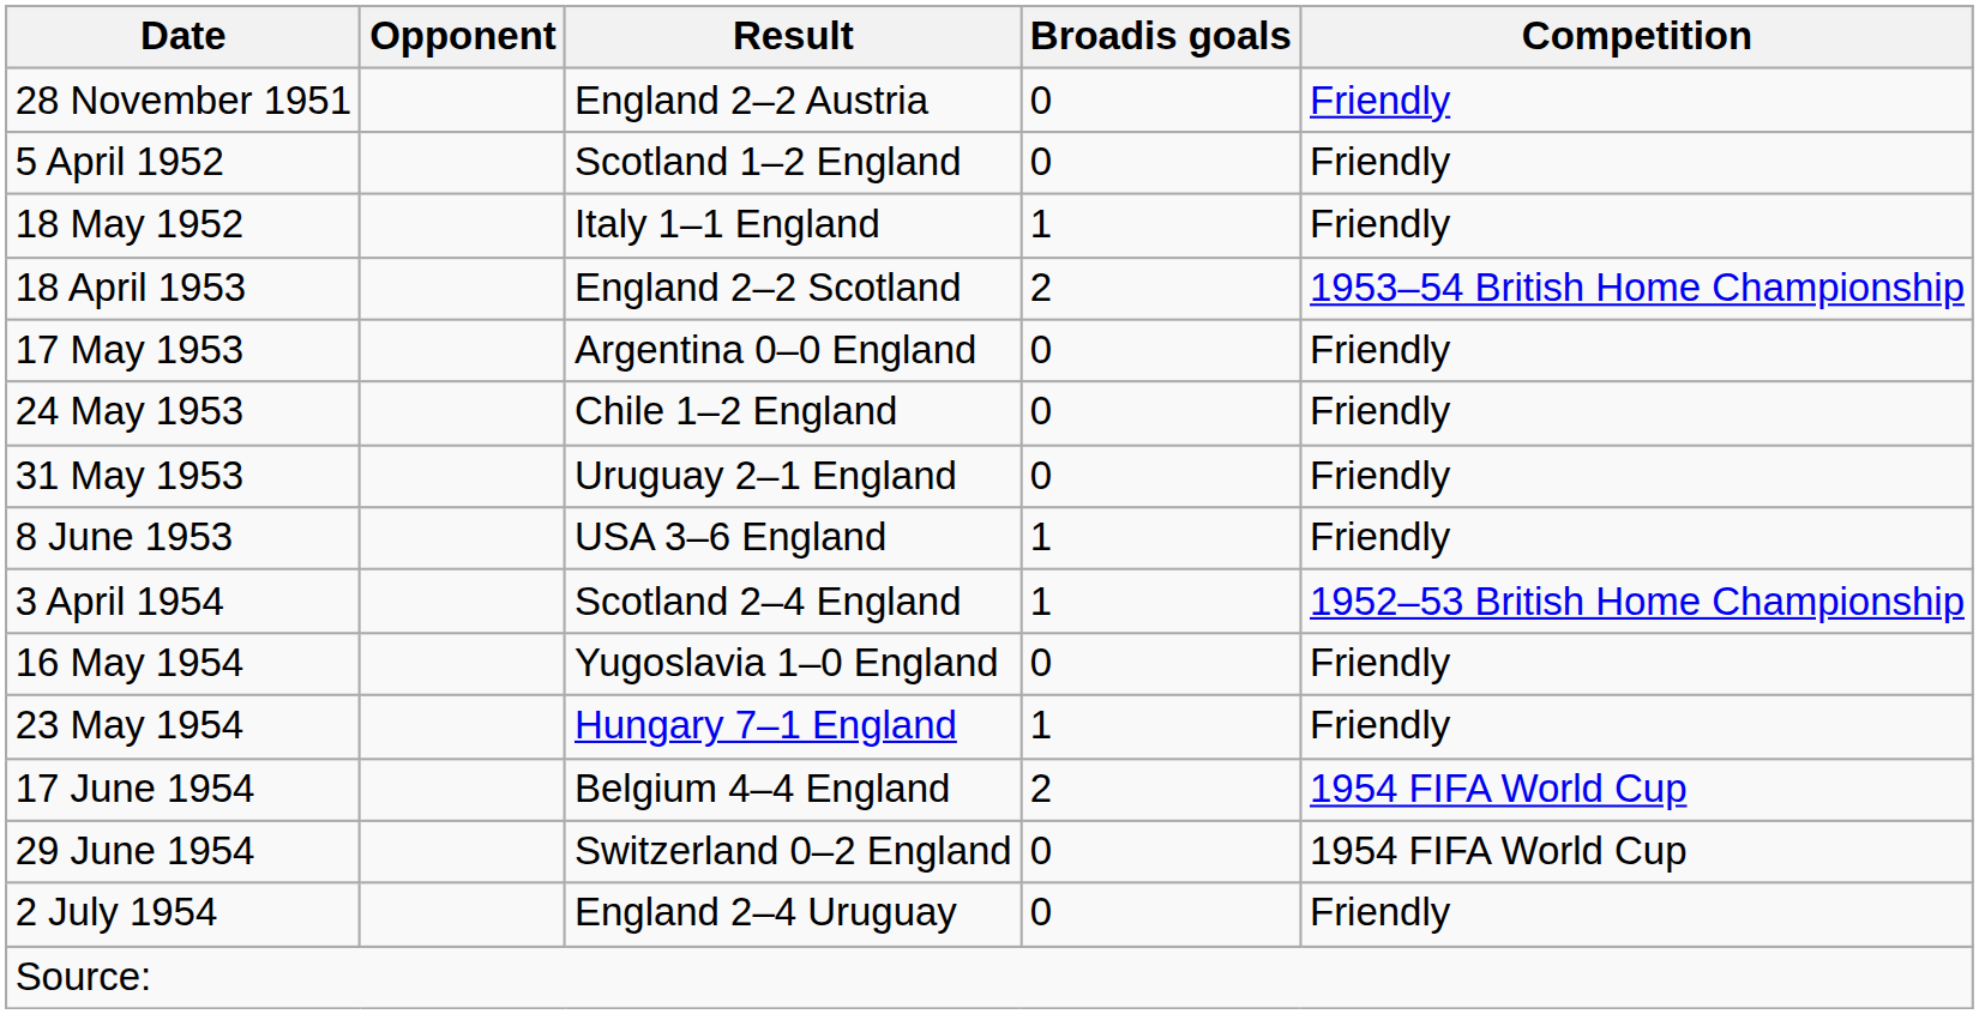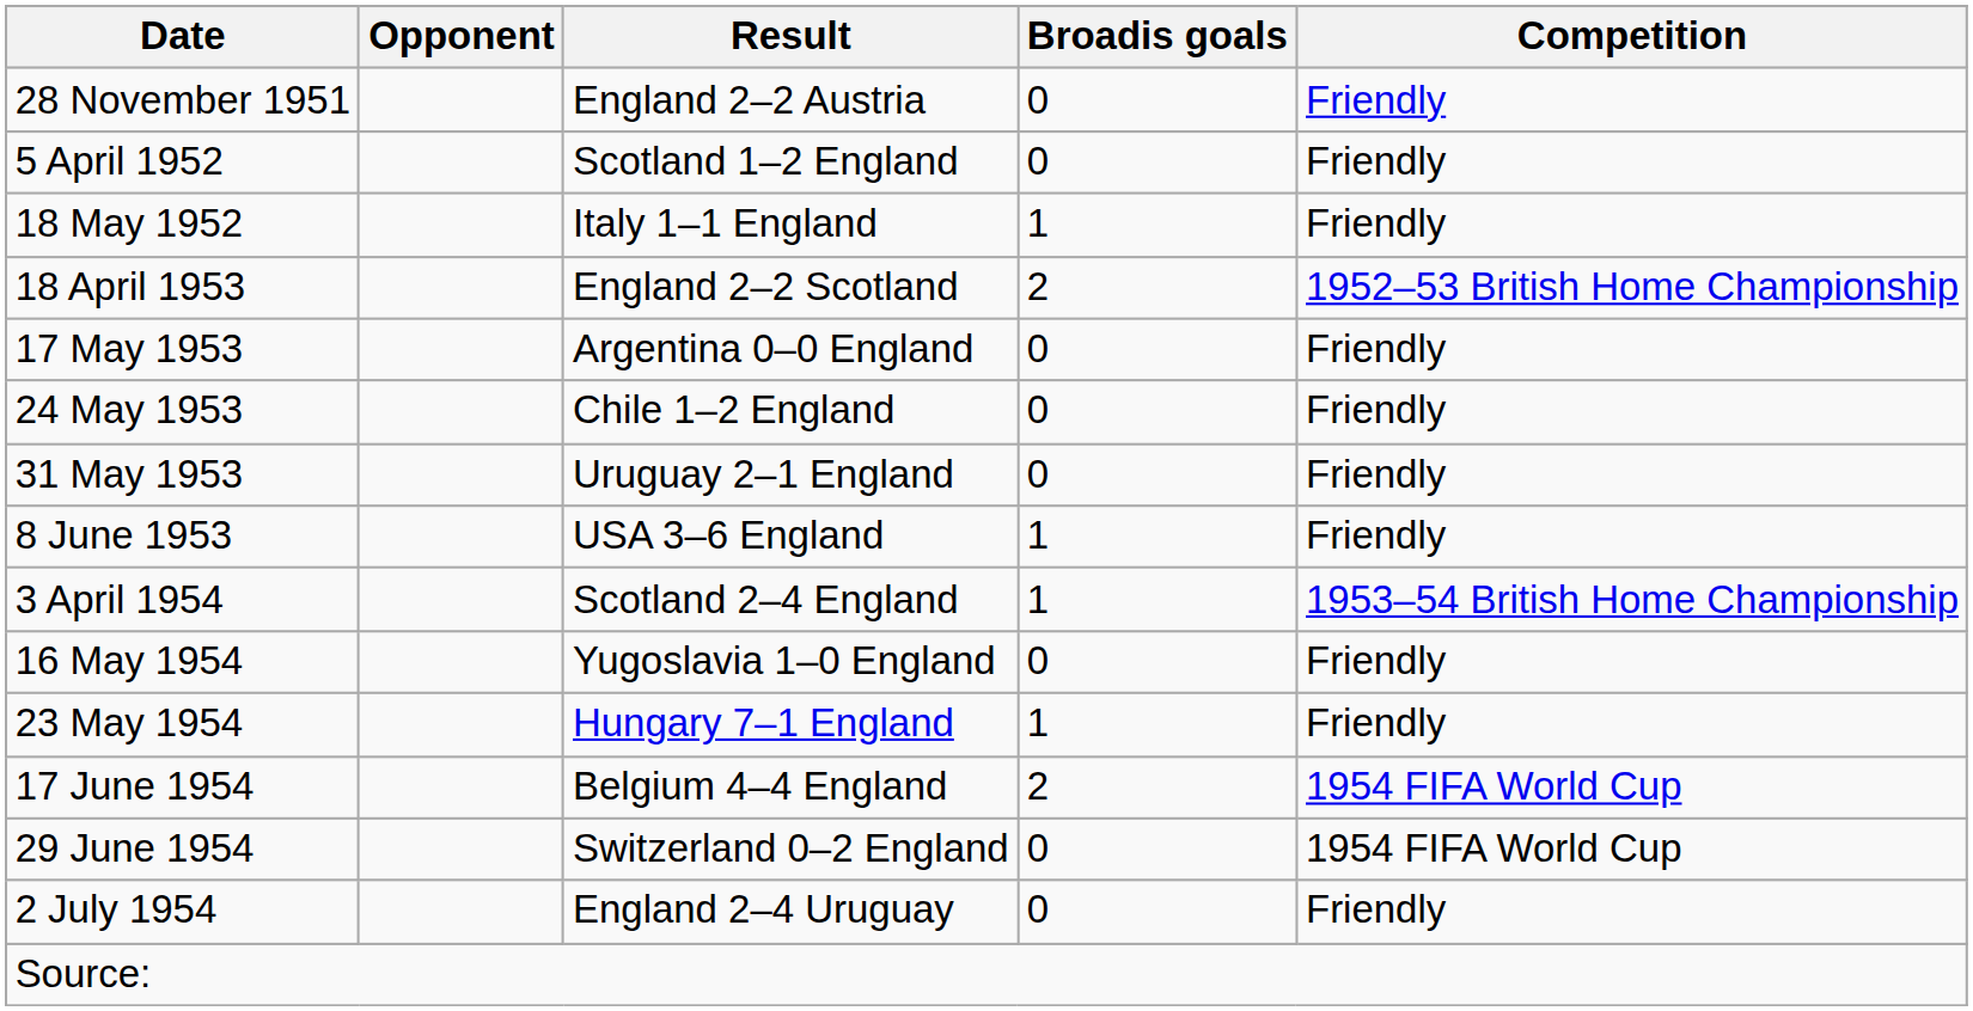 <table class="wikitable">
 <tr>
 <th>Date</th>
 <th>Opponent</th>
 <th>Result</th>
 <th>Broadis goals</th>
 <th>Competition</th>
 </tr>
 <tr>
 <td>28 November 1951</td>
 <td></td>
 <td>England  2–2 Austria</td>
 <td>0</td>
 <td><a href='#'>Friendly</a></td>
 </tr>
 <tr>
 <td>5 April 1952</td>
 <td></td>
 <td>Scotland  1–2   England</td>
 <td>0</td>
 <td>Friendly</td>
 </tr>
 <tr>
 <td>18 May 1952</td>
 <td></td>
 <td>Italy  1–1   England</td>
 <td>1</td>
 <td>Friendly</td>
 </tr>
 <tr>
 <td>18 April 1953</td>
 <td></td>
 <td>England 2–2   Scotland</td>
 <td>2</td>
-<td><a href='#'>1953–54 British Home Championship</a></td>
+<td><a href='#'>1952–53 British Home Championship</a></td>
 </tr>
 <tr>
 <td>17 May 1953</td>
 <td></td>
 <td>Argentina   0–0   England</td>
 <td>0</td>
 <td>Friendly</td>
 </tr>
 <tr>
 <td>24 May 1953</td>
 <td></td>
 <td>Chile  1–2   England</td>
 <td>0</td>
 <td>Friendly</td>
 </tr>
 <tr>
 <td>31 May 1953</td>
 <td></td>
 <td>Uruguay  2–1   England</td>
 <td>0</td>
 <td>Friendly</td>
 </tr>
 <tr>
 <td>8 June 1953</td>
 <td></td>
 <td>USA  3–6   England</td>
 <td>1</td>
 <td>Friendly</td>
 </tr>
 <tr>
 <td>3 April 1954</td>
 <td></td>
 <td>Scotland 2–4   England</td>
 <td>1</td>
-<td><a href='#'>1952–53 British Home Championship</a></td>
+<td><a href='#'>1953–54 British Home Championship</a></td>
 </tr>
 <tr>
 <td>16 May 1954</td>
 <td></td>
 <td>Yugoslavia  1–0   England</td>
 <td>0</td>
 <td>Friendly</td>
 </tr>
 <tr>
 <td>23 May 1954</td>
 <td></td>
 <td><a href='#'>Hungary  7–1   England</a></td>
 <td>1</td>
 <td>Friendly</td>
 </tr>
 <tr>
 <td>17 June 1954</td>
 <td></td>
 <td>Belgium  4–4   England</td>
 <td>2</td>
 <td><a href='#'>1954 FIFA World Cup</a></td>
 </tr>
 <tr>
 <td>29 June 1954</td>
 <td></td>
 <td>Switzerland   0–2   England</td>
 <td>0</td>
 <td>1954 FIFA World Cup</td>
 </tr>
 <tr>
 <td>2 July 1954</td>
 <td></td>
 <td>England 2–4   Uruguay</td>
 <td>0</td>
 <td>Friendly</td>
 </tr>
 <tr>
 <td colspan=9>Source:</td>
 </tr>
 </table>
